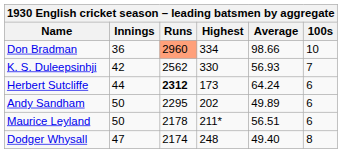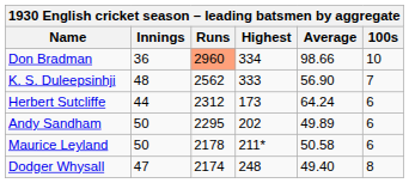 <table class="wikitable">
 <tr>
 <th bgcolor="#efefef" colspan="7">1930 English cricket season – leading batsmen by aggregate</th>
 </tr>
 <tr bgcolor="#efefef">
 <th>Name</th>
 <th>Innings</th>
 <th>Runs</th>
 <th>Highest</th>
 <th>Average</th>
 <th>100s</th>
 </tr>
 <tr>
 <td><a href='#'>Don Bradman</a></td>
 <td>36</td>
 <td style="background: lightsalmon;">2960</td>
 <td>334</td>
 <td>98.66</td>
 <td>10</td>
 </tr>
 <tr>
 <td><a href='#'>K. S. Duleepsinhji</a></td>
-<td>42</td>
+<td>48</td>
 <td>2562</td>
-<td>330</td>
-<td>56.93</td>
+<td>333</td>
+<td>56.90</td>
 <td>7</td>
 </tr>
 <tr>
 <td><a href='#'>Herbert Sutcliffe</a></td>
 <td>44</td>
-<td><strong>2312</strong></td>
+<td>2312</td>
 <td>173</td>
 <td>64.24</td>
 <td>6</td>
 </tr>
 <tr>
 <td><a href='#'>Andy Sandham</a></td>
 <td>50</td>
 <td>2295</td>
 <td>202</td>
 <td>49.89</td>
 <td>6</td>
 </tr>
 <tr>
 <td><a href='#'>Maurice Leyland</a></td>
 <td>50</td>
 <td>2178</td>
 <td>211*</td>
-<td>56.51</td>
+<td>50.58</td>
 <td>6</td>
 </tr>
 <tr>
 <td><a href='#'>Dodger Whysall</a></td>
 <td>47</td>
 <td>2174</td>
 <td>248</td>
 <td>49.40</td>
 <td>8</td>
 </tr>
 </table>
